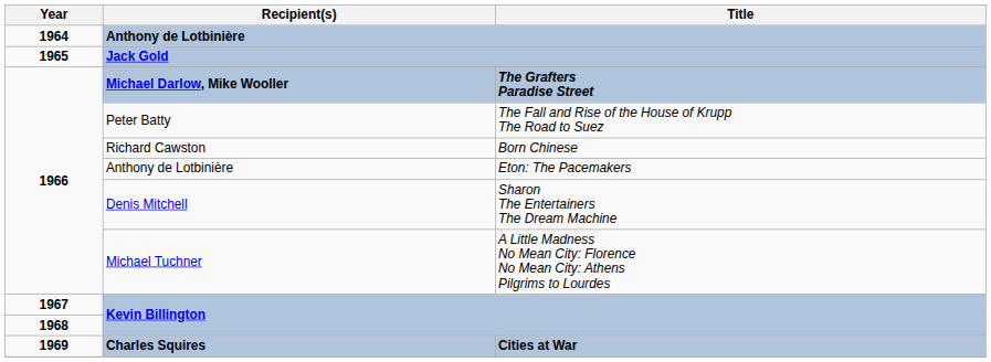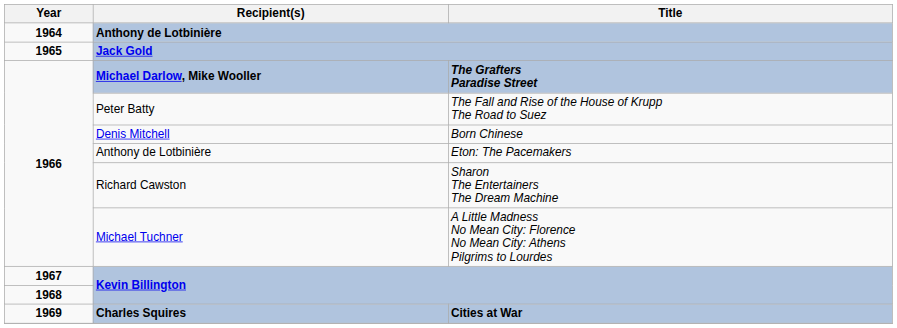 <table class="wikitable" width="95%">
 <tr>
 <th width=5%>Year</th>
 <th width=20%><strong>Recipient(s)</strong></th>
 <th width=25%><strong>Title</strong></th>
 </tr>
 <tr>
 <td style="text-align:center;"><strong>1964</strong></td>
 <td colspan="2" style="background:#B0C4DE;"><strong>Anthony de Lotbinière</strong></td>
 </tr>
 <tr>
 <td style="text-align:center;"><strong>1965</strong></td>
 <td colspan="2" style="background:#B0C4DE;"><strong><a href='#'>Jack Gold</a></strong></td>
 </tr>
 <tr>
 <td rowspan="6" style="text-align:center;"><strong>1966</strong></td>
 <td style="background:#B0C4DE;"><strong><a href='#'>Michael Darlow</a>, Mike Wooller</strong></td>
 <td style="background:#B0C4DE;"><strong><em>The Grafters<br>Paradise Street</em></strong></td>
 </tr>
 <tr>
 <td>Peter Batty</td>
 <td><em>The Fall and Rise of the House of Krupp<br>The Road to Suez</em></td>
 </tr>
 <tr>
-<td>Richard Cawston</td>
+<td><a href='#'>Denis Mitchell</a></td>
 <td><em>Born Chinese</em></td>
 </tr>
 <tr>
 <td>Anthony de Lotbinière</td>
 <td><em>Eton: The Pacemakers</em></td>
 </tr>
 <tr>
-<td><a href='#'>Denis Mitchell</a></td>
+<td>Richard Cawston</td>
 <td><em>Sharon<br>The Entertainers<br>The Dream Machine</em></td>
 </tr>
 <tr>
 <td><a href='#'>Michael Tuchner</a></td>
 <td><em>A Little Madness<br>No Mean City: Florence<br>No Mean City: Athens<br>Pilgrims to Lourdes</em></td>
 </tr>
 <tr>
 <td style="text-align:center;"><strong>1967</strong></td>
 <td rowspan="2" colspan="2" style="background:#B0C4DE;"><strong><a href='#'>Kevin Billington</a></strong></td>
 </tr>
 <tr>
 <td style="text-align:center;"><strong>1968</strong></td>
 </tr>
 <tr>
 <td style="text-align:center;"><strong>1969</strong></td>
 <td style="background:#B0C4DE;"><strong>Charles Squires</strong></td>
 <td style="background:#B0C4DE;"><strong>Cities at War</strong></td>
 </tr>
 <tr>
 </tr>
 </table>
